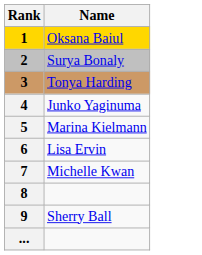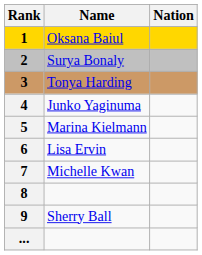 <table class="wikitable">
 <tr>
 <th>Rank</th>
 <th>Name</th>
+<th>Nation</th>
 </tr>
 <tr bgcolor="gold">
 <td align="center"><strong>1</strong></td>
 <td><a href='#'>Oksana Baiul</a></td>
+<td></td>
 </tr>
 <tr bgcolor="silver">
 <td align="center"><strong>2</strong></td>
 <td><a href='#'>Surya Bonaly</a></td>
+<td></td>
 </tr>
 <tr bgcolor="cc9966">
 <td align="center"><strong>3</strong></td>
 <td><a href='#'>Tonya Harding</a></td>
+<td></td>
 </tr>
 <tr>
 <th>4</th>
 <td><a href='#'>Junko Yaginuma</a></td>
+<td></td>
 </tr>
 <tr>
 <th>5</th>
 <td><a href='#'>Marina Kielmann</a></td>
+<td></td>
 </tr>
 <tr>
 <th>6</th>
 <td><a href='#'>Lisa Ervin</a></td>
+<td></td>
 </tr>
 <tr>
 <th>7</th>
 <td><a href='#'>Michelle Kwan</a></td>
+<td></td>
 </tr>
 <tr>
 <th>8</th>
+<td></td>
 <td></td>
 </tr>
 <tr>
 <th>9</th>
 <td><a href='#'>Sherry Ball</a></td>
+<td></td>
 </tr>
 <tr>
 <th>...</th>
 <td></td>
+<td></td>
 </tr>
 </table>
